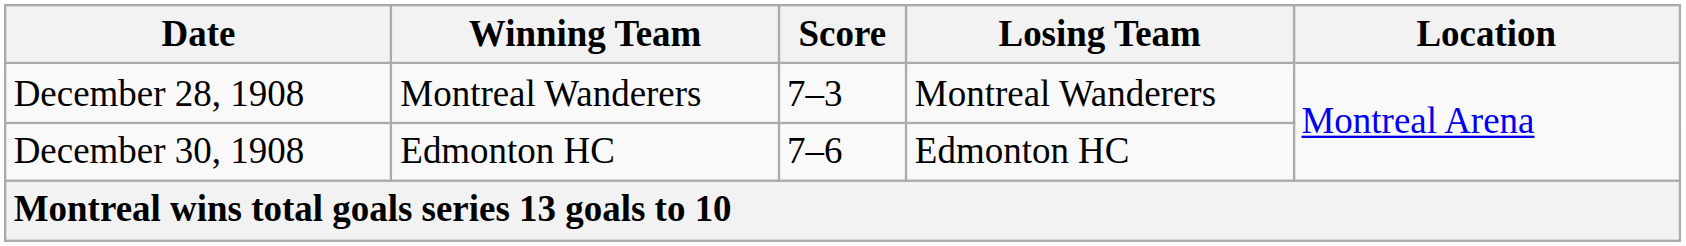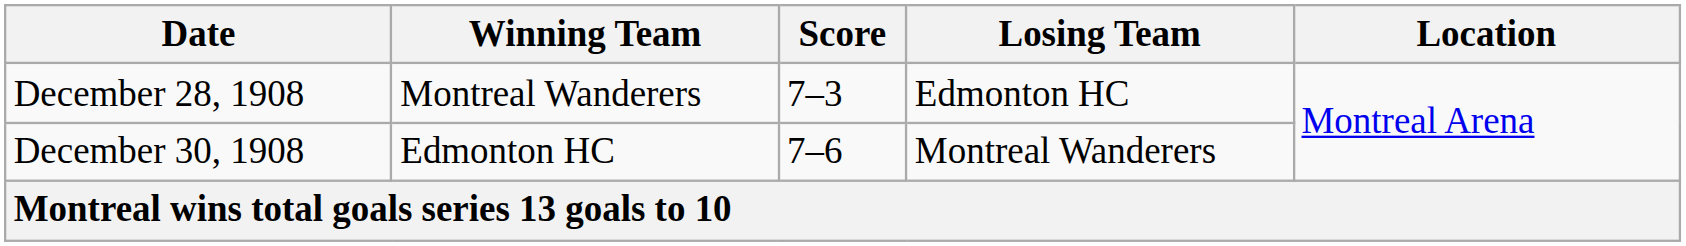 <table class="wikitable">
 <tr>
 <th style="width:10em">Date</th>
 <th style="width:10em">Winning Team</th>
 <th style="width:3em">Score</th>
 <th style="width:10em">Losing Team</th>
 <th style="width:10em">Location</th>
 </tr>
 <tr>
 <td>December 28, 1908</td>
 <td>Montreal Wanderers</td>
 <td>7–3</td>
-<td>Montreal Wanderers</td>
+<td>Edmonton HC</td>
 <td rowspan="2"><a href='#'>Montreal Arena</a></td>
 </tr>
 <tr>
 <td>December 30, 1908</td>
 <td>Edmonton HC</td>
 <td>7–6</td>
-<td>Edmonton HC</td>
+<td>Montreal Wanderers</td>
 </tr>
 <tr>
 <th colspan="5" style="text-align:left;">Montreal wins total goals series 13 goals to 10</th>
 </tr>
 </table>
